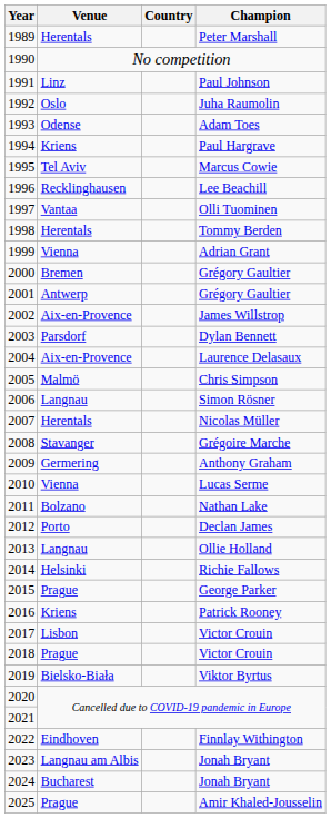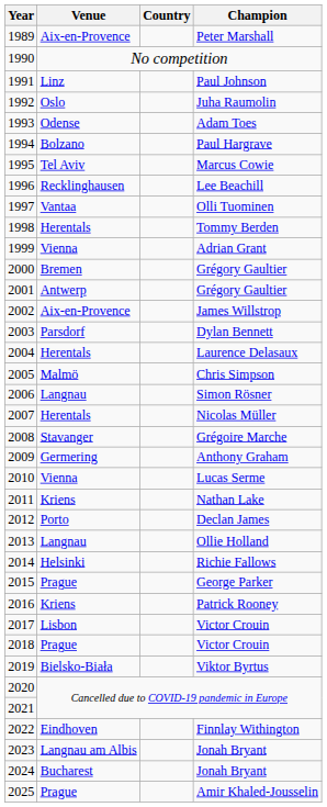 <table class="sortable wikitable">
 <tr>
 <th>Year</th>
 <th>Venue</th>
 <th>Country</th>
 <th>Champion</th>
 </tr>
 <tr>
 <td align=center>1989</td>
-<td> <a href='#'>Herentals</a></td>
+<td> <a href='#'>Aix-en-Provence</a></td>
 <td></td>
 <td><a href='#'>Peter Marshall</a></td>
 </tr>
 <tr>
 <td align=center>1990</td>
 <td rowspan="1" colspan="3" align="center"><span><big><em>No competition</em></big></span></td>
 </tr>
 <tr>
 <td align=center>1991</td>
 <td> <a href='#'>Linz</a></td>
 <td></td>
 <td><a href='#'>Paul Johnson</a></td>
 </tr>
 <tr>
 <td align=center>1992</td>
 <td> <a href='#'>Oslo</a></td>
 <td></td>
 <td><a href='#'>Juha Raumolin</a></td>
 </tr>
 <tr>
 <td align=center>1993</td>
 <td> <a href='#'>Odense</a></td>
 <td></td>
 <td><a href='#'>Adam Toes</a></td>
 </tr>
 <tr>
 <td align=center>1994</td>
-<td> <a href='#'>Kriens</a></td>
+<td> <a href='#'>Bolzano</a></td>
 <td></td>
 <td><a href='#'>Paul Hargrave</a></td>
 </tr>
 <tr>
 <td align=center>1995</td>
 <td> <a href='#'>Tel Aviv</a></td>
 <td></td>
 <td><a href='#'>Marcus Cowie</a></td>
 </tr>
 <tr>
 <td align=center>1996</td>
 <td> <a href='#'>Recklinghausen</a></td>
 <td></td>
 <td><a href='#'>Lee Beachill</a></td>
 </tr>
 <tr>
 <td align=center>1997</td>
 <td> <a href='#'>Vantaa</a></td>
 <td></td>
 <td><a href='#'>Olli Tuominen</a></td>
 </tr>
 <tr>
 <td align=center>1998</td>
 <td> <a href='#'>Herentals</a></td>
 <td></td>
 <td><a href='#'>Tommy Berden</a></td>
 </tr>
 <tr>
 <td align=center>1999</td>
 <td> <a href='#'>Vienna</a></td>
 <td></td>
 <td><a href='#'>Adrian Grant</a></td>
 </tr>
 <tr>
 <td align=center>2000</td>
 <td> <a href='#'>Bremen</a></td>
 <td></td>
 <td><a href='#'>Grégory Gaultier</a></td>
 </tr>
 <tr>
 <td align=center>2001</td>
 <td> <a href='#'>Antwerp</a></td>
 <td></td>
 <td><a href='#'>Grégory Gaultier</a></td>
 </tr>
 <tr>
 <td align=center>2002</td>
 <td> <a href='#'>Aix-en-Provence</a></td>
 <td></td>
 <td><a href='#'>James Willstrop</a></td>
 </tr>
 <tr>
 <td align=center>2003</td>
 <td> <a href='#'>Parsdorf</a></td>
 <td></td>
 <td><a href='#'>Dylan Bennett</a></td>
 </tr>
 <tr>
 <td align=center>2004</td>
-<td> <a href='#'>Aix-en-Provence</a></td>
+<td> <a href='#'>Herentals</a></td>
 <td></td>
 <td><a href='#'>Laurence Delasaux</a></td>
 </tr>
 <tr>
 <td align=center>2005</td>
 <td> <a href='#'>Malmö</a></td>
 <td></td>
 <td><a href='#'>Chris Simpson</a></td>
 </tr>
 <tr>
 <td align=center>2006</td>
 <td> <a href='#'>Langnau</a></td>
 <td></td>
 <td><a href='#'>Simon Rösner</a></td>
 </tr>
 <tr>
 <td align=center>2007</td>
 <td> <a href='#'>Herentals</a></td>
 <td></td>
 <td><a href='#'>Nicolas Müller</a></td>
 </tr>
 <tr>
 <td align=center>2008</td>
 <td> <a href='#'>Stavanger</a></td>
 <td></td>
 <td><a href='#'>Grégoire Marche</a></td>
 </tr>
 <tr>
 <td align=center>2009</td>
 <td> <a href='#'>Germering</a></td>
 <td></td>
 <td><a href='#'>Anthony Graham</a></td>
 </tr>
 <tr>
 <td align=center>2010</td>
 <td> <a href='#'>Vienna</a></td>
 <td></td>
 <td><a href='#'>Lucas Serme</a></td>
 </tr>
 <tr>
 <td align=center>2011</td>
-<td> <a href='#'>Bolzano</a></td>
+<td> <a href='#'>Kriens</a></td>
 <td></td>
 <td><a href='#'>Nathan Lake</a></td>
 </tr>
 <tr>
 <td align=center>2012</td>
 <td> <a href='#'>Porto</a></td>
 <td></td>
 <td><a href='#'>Declan James</a></td>
 </tr>
 <tr>
 <td align=center>2013</td>
 <td> <a href='#'>Langnau</a></td>
 <td></td>
 <td><a href='#'>Ollie Holland</a></td>
 </tr>
 <tr>
 <td align=center>2014</td>
 <td> <a href='#'>Helsinki</a></td>
 <td></td>
 <td><a href='#'>Richie Fallows</a></td>
 </tr>
 <tr>
 <td align=center>2015</td>
 <td> <a href='#'>Prague</a></td>
 <td></td>
 <td><a href='#'>George Parker</a></td>
 </tr>
 <tr>
 <td align=center>2016</td>
 <td> <a href='#'>Kriens</a></td>
 <td></td>
 <td><a href='#'>Patrick Rooney</a></td>
 </tr>
 <tr>
 <td align=center>2017</td>
 <td> <a href='#'>Lisbon</a></td>
 <td></td>
 <td><a href='#'>Victor Crouin</a></td>
 </tr>
 <tr>
 <td align=center>2018</td>
 <td> <a href='#'>Prague</a></td>
 <td></td>
 <td><a href='#'>Victor Crouin</a></td>
 </tr>
 <tr>
 <td align=center>2019</td>
 <td> <a href='#'>Bielsko-Biała</a></td>
 <td></td>
 <td><a href='#'>Viktor Byrtus</a></td>
 </tr>
 <tr>
 <td align=center>2020</td>
 <td rowspan=2 colspan=4 align="center"><em><small>Cancelled due to <a href='#'>COVID-19 pandemic in Europe</a></small></em></td>
 </tr>
 <tr>
 <td align=center>2021</td>
 </tr>
 <tr>
 <td align=center>2022</td>
 <td> <a href='#'>Eindhoven</a></td>
 <td></td>
 <td><a href='#'>Finnlay Withington</a></td>
 </tr>
 <tr>
 <td align=center>2023</td>
 <td> <a href='#'>Langnau am Albis</a></td>
 <td></td>
 <td><a href='#'>Jonah Bryant</a></td>
 </tr>
 <tr>
 <td align=center>2024</td>
 <td> <a href='#'>Bucharest</a></td>
 <td></td>
 <td><a href='#'>Jonah Bryant</a></td>
 </tr>
 <tr>
 <td align=center>2025</td>
 <td> <a href='#'>Prague</a></td>
 <td></td>
 <td><a href='#'>Amir Khaled-Jousselin</a></td>
 </tr>
 </table>
